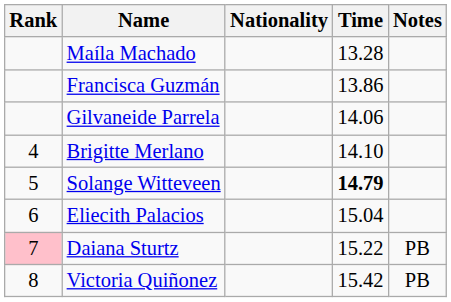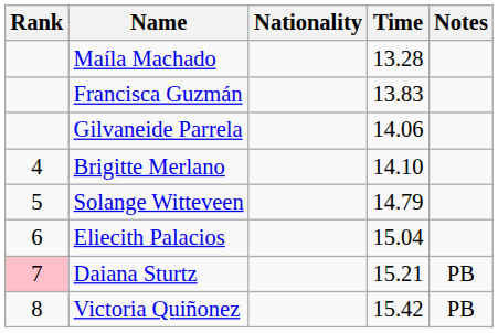 <table class="wikitable sortable" style="text-align:center">
 <tr>
 <th>Rank</th>
 <th>Name</th>
 <th>Nationality</th>
 <th>Time</th>
 <th>Notes</th>
 </tr>
 <tr>
 <td></td>
 <td align=left><a href='#'>Maíla Machado</a></td>
 <td align=left></td>
 <td>13.28</td>
 <td></td>
 </tr>
 <tr>
 <td></td>
 <td align=left><a href='#'>Francisca Guzmán</a></td>
 <td align=left></td>
-<td>13.86</td>
+<td>13.83</td>
 <td></td>
 </tr>
 <tr>
 <td></td>
 <td align=left><a href='#'>Gilvaneide Parrela</a></td>
 <td align=left></td>
 <td>14.06</td>
 <td></td>
 </tr>
 <tr>
 <td>4</td>
 <td align=left><a href='#'>Brigitte Merlano</a></td>
 <td align=left></td>
 <td>14.10</td>
 <td></td>
 </tr>
 <tr>
 <td>5</td>
 <td align=left><a href='#'>Solange Witteveen</a></td>
 <td align=left></td>
-<td><strong>14.79</strong></td>
+<td>14.79</td>
 <td></td>
 </tr>
 <tr>
 <td>6</td>
 <td align=left><a href='#'>Eliecith Palacios</a></td>
 <td align=left></td>
 <td>15.04</td>
 <td></td>
 </tr>
 <tr>
 <td style="background: pink;">7</td>
 <td align=left><a href='#'>Daiana Sturtz</a></td>
 <td align=left></td>
-<td>15.22</td>
+<td>15.21</td>
 <td>PB</td>
 </tr>
 <tr>
 <td>8</td>
 <td align=left><a href='#'>Victoria Quiñonez</a></td>
 <td align=left></td>
 <td>15.42</td>
 <td>PB</td>
 </tr>
 </table>
